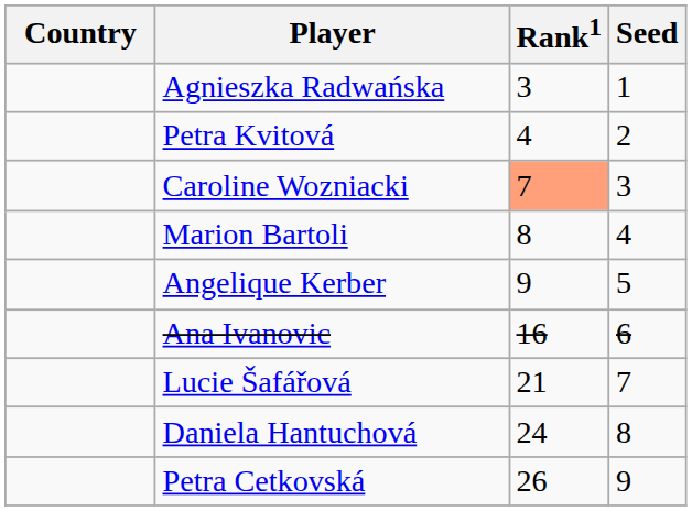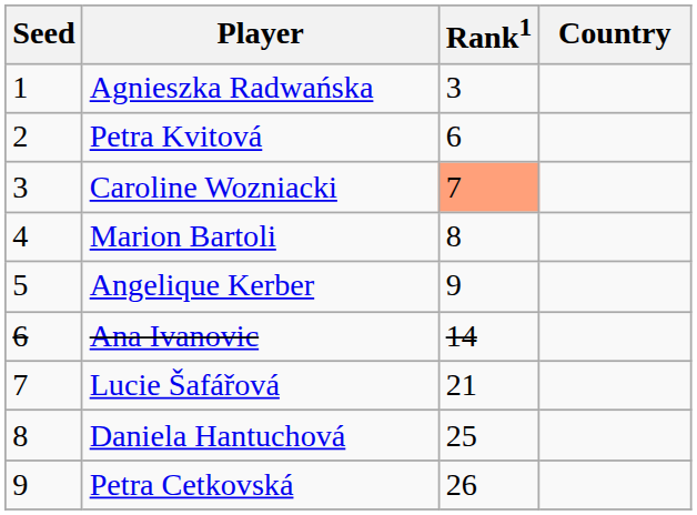 <table class="wikitable" border="1">
 <tr>
-<th width="70">Country</th>
+<th>Seed</th>
 <th width="175">Player</th>
 <th>Rank<sup>1</sup></th>
-<th>Seed</th>
+<th width="70">Country</th>
 </tr>
 <tr>
-<td></td>
+<td>1</td>
 <td><a href='#'>Agnieszka Radwańska</a></td>
 <td>3</td>
-<td>1</td>
+<td></td>
 </tr>
 <tr>
+<td>2</td>
+<td><a href='#'>Petra Kvitová</a></td>
+<td>6</td>
 <td></td>
-<td><a href='#'>Petra Kvitová</a></td>
-<td>4</td>
-<td>2</td>
 </tr>
 <tr>
-<td></td>
+<td>3</td>
 <td><a href='#'>Caroline Wozniacki</a></td>
 <td style="background: lightsalmon;">7</td>
-<td>3</td>
+<td></td>
 </tr>
 <tr>
-<td></td>
+<td>4</td>
 <td><a href='#'>Marion Bartoli</a></td>
 <td>8</td>
-<td>4</td>
+<td></td>
 </tr>
 <tr>
-<td></td>
+<td>5</td>
 <td><a href='#'>Angelique Kerber</a></td>
 <td>9</td>
-<td>5</td>
+<td></td>
 </tr>
 <tr>
+<td><s>6</s></td>
+<td><s><a href='#'>Ana Ivanovic</a></s></td>
+<td><s>14</s></td>
 <td><s></s></td>
-<td><s><a href='#'>Ana Ivanovic</a></s></td>
-<td><s>16</s></td>
-<td><s>6</s></td>
 </tr>
 <tr>
-<td></td>
+<td>7</td>
 <td><a href='#'>Lucie Šafářová</a></td>
 <td>21</td>
-<td>7</td>
+<td></td>
 </tr>
 <tr>
+<td>8</td>
+<td><a href='#'>Daniela Hantuchová</a></td>
+<td>25</td>
 <td></td>
-<td><a href='#'>Daniela Hantuchová</a></td>
-<td>24</td>
-<td>8</td>
 </tr>
 <tr>
-<td></td>
+<td>9</td>
 <td><a href='#'>Petra Cetkovská</a></td>
 <td>26</td>
-<td>9</td>
+<td></td>
 </tr>
 </table>
